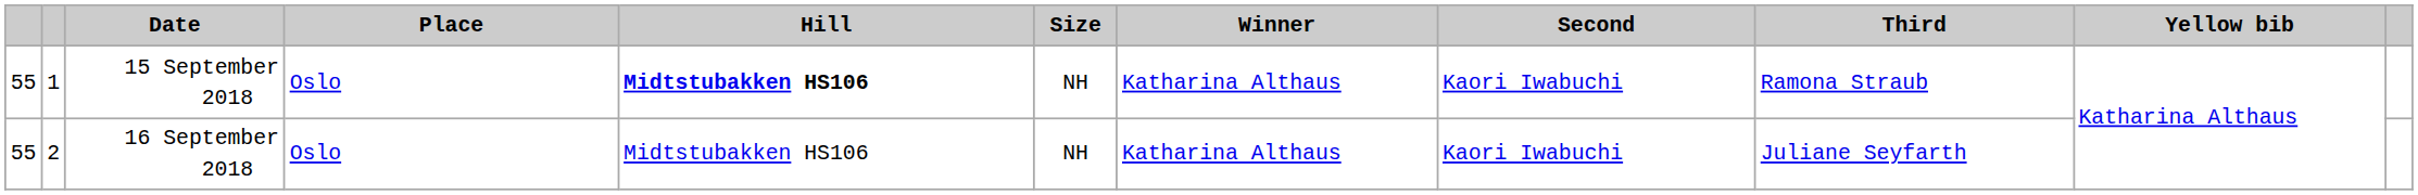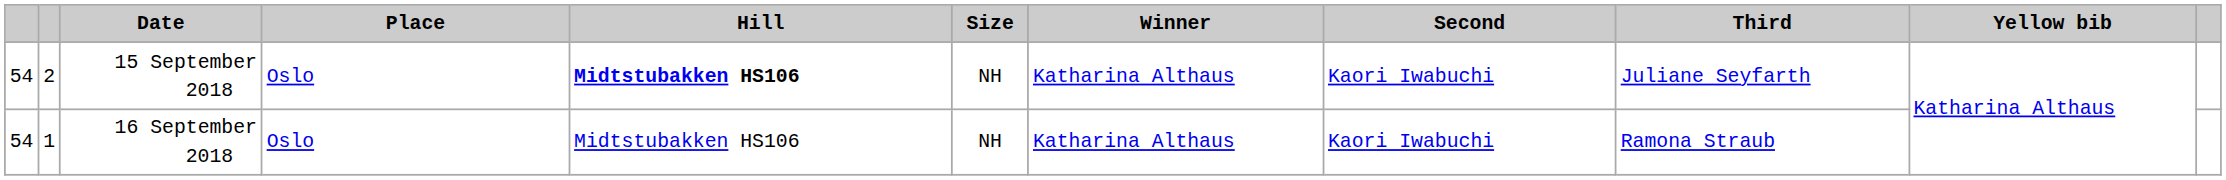 <table class="wikitable plainrowheaders" style="background:#fff; font-size:86%; line-height:16px; border:grey solid 1px; border-collapse:collapse;">
 <tr style="background:#ccc; text-align:center;">
 <th scope="col" style="background:#ccc; width=25 px;"></th>
 <th scope="col" style="background:#ccc; width=30 px;"></th>
 <th scope="col" style="background:#ccc; width:120px;">Date</th>
 <th scope="col" style="background:#ccc; width:200px;">Place</th>
 <th scope="col" style="background:#ccc; width:240px;">Hill</th>
 <th scope="col" style="background:#ccc; width:40px;">Size</th>
 <th scope="col" style="background:#ccc; width:185px;">Winner</th>
 <th scope="col" style="background:#ccc; width:185px;">Second</th>
 <th scope="col" style="background:#ccc; width:185px;">Third</th>
 <th scope="col" style="background:#ccc; width:180px;">Yellow bib</th>
 <th scope="col" style="background:#ccc; width:10px;"></th>
 </tr>
 <tr>
-<td align=center>55</td>
-<td align=center>1</td>
+<td align=center>54</td>
+<td align=center>2</td>
 <td align=right>15 September 2018  </td>
 <td> <a href='#'>Oslo</a></td>
 <td><strong><a href='#'>Midtstubakken</a> HS106</strong></td>
 <td align=center>NH</td>
 <td> <a href='#'>Katharina Althaus</a></td>
 <td> <a href='#'>Kaori Iwabuchi</a></td>
-<td> <a href='#'>Ramona Straub</a></td>
+<td> <a href='#'>Juliane Seyfarth</a></td>
 <td rowspan=2> <a href='#'>Katharina Althaus</a></td>
 <td></td>
 </tr>
 <tr>
-<td align=center>55</td>
-<td align=center>2</td>
+<td align=center>54</td>
+<td align=center>1</td>
 <td align=right>16 September 2018  </td>
 <td> <a href='#'>Oslo</a></td>
 <td><a href='#'>Midtstubakken</a> HS106</td>
 <td align=center>NH</td>
 <td> <a href='#'>Katharina Althaus</a></td>
 <td> <a href='#'>Kaori Iwabuchi</a></td>
-<td> <a href='#'>Juliane Seyfarth</a></td>
+<td> <a href='#'>Ramona Straub</a></td>
 <td></td>
 </tr>
 </table>
